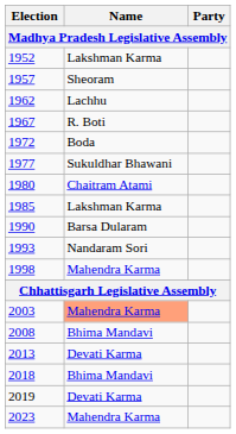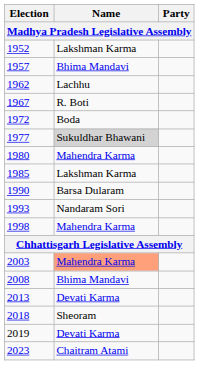 <table class="sortable wikitable">
 <tr>
 <th>Election</th>
 <th>Name</th>
 <th colspan="2">Party</th>
 </tr>
 <tr>
 <th colspan=4><a href='#'>Madhya Pradesh Legislative Assembly</a></th>
 </tr>
 <tr>
 <td><a href='#'>1952</a></td>
 <td>Lakshman Karma</td>
 <td></td>
 </tr>
 <tr>
 <td><a href='#'>1957</a></td>
-<td>Sheoram</td>
+<td><a href='#'>Bhima Mandavi</a></td>
 <td></td>
 </tr>
 <tr>
 <td><a href='#'>1962</a></td>
 <td>Lachhu</td>
 <td></td>
 </tr>
 <tr>
 <td><a href='#'>1967</a></td>
 <td>R. Boti</td>
 </tr>
 <tr>
 <td><a href='#'>1972</a></td>
 <td>Boda</td>
 <td></td>
 </tr>
 <tr>
 <td><a href='#'>1977</a></td>
-<td>Sukuldhar Bhawani</td>
+<td style="background: lightgrey;">Sukuldhar Bhawani</td>
 <td></td>
 </tr>
 <tr>
 <td><a href='#'>1980</a></td>
-<td><a href='#'>Chaitram Atami</a></td>
+<td><a href='#'>Mahendra Karma</a></td>
 <td></td>
 </tr>
 <tr>
 <td><a href='#'>1985</a></td>
 <td>Lakshman Karma</td>
 <td></td>
 </tr>
 <tr>
 <td><a href='#'>1990</a></td>
 <td>Barsa Dularam</td>
 <td></td>
 </tr>
 <tr>
 <td><a href='#'>1993</a></td>
 <td>Nandaram Sori</td>
 </tr>
 <tr>
 <td><a href='#'>1998</a></td>
 <td><a href='#'>Mahendra Karma</a></td>
 <td></td>
 </tr>
 <tr>
 <th colspan=4><a href='#'>Chhattisgarh Legislative Assembly</a></th>
 </tr>
 <tr>
 <td><a href='#'>2003</a></td>
 <td style="background: lightsalmon;"><a href='#'>Mahendra Karma</a></td>
 <td></td>
 </tr>
 <tr>
 <td><a href='#'>2008</a></td>
 <td><a href='#'>Bhima Mandavi</a></td>
 <td></td>
 </tr>
 <tr>
 <td><a href='#'>2013</a></td>
 <td><a href='#'>Devati Karma</a></td>
 <td></td>
 </tr>
 <tr>
 <td><a href='#'>2018</a></td>
-<td><a href='#'>Bhima Mandavi</a></td>
+<td>Sheoram</td>
 <td></td>
 </tr>
 <tr>
 <td>2019</td>
 <td><a href='#'>Devati Karma</a></td>
 <td></td>
 </tr>
 <tr>
 <td><a href='#'>2023</a></td>
-<td><a href='#'>Mahendra Karma</a></td>
+<td><a href='#'>Chaitram Atami</a></td>
 <td></td>
 </tr>
 </table>
